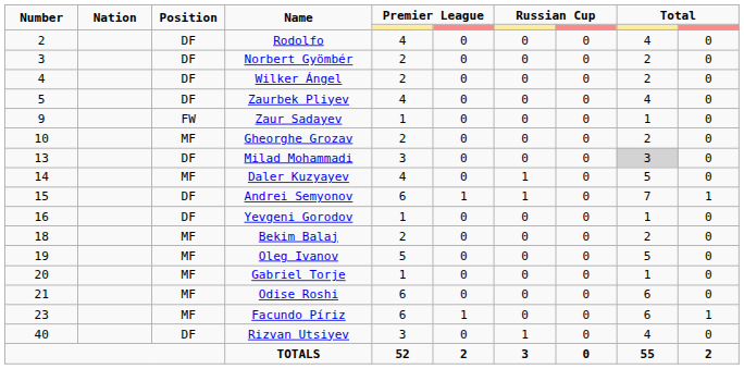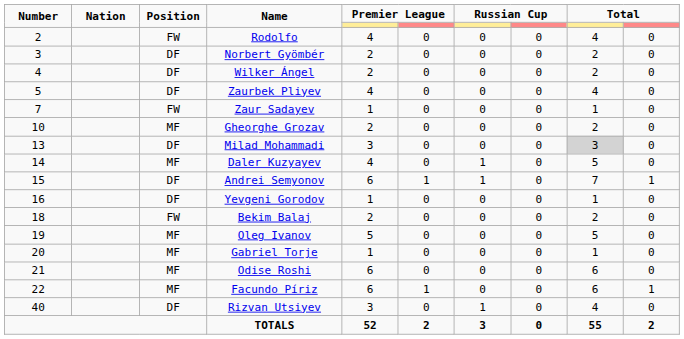 <table class="wikitable" style="font-size: 100%; text-align: center;">
 <tr>
 <td rowspan="2" width="10%" align="center"><strong>Number</strong></td>
 <td rowspan="2" width="10%" align="center"><strong>Nation</strong></td>
 <td rowspan="2" width="10%" align="center"><strong>Position</strong></td>
 <td rowspan="2" width="20%" align="center"><strong>Name</strong></td>
 <td colspan="2" align="center"><strong>Premier League</strong></td>
 <td colspan="2" align="center"><strong>Russian Cup</strong></td>
 <td colspan="2" align="center"><strong>Total</strong></td>
 </tr>
 <tr>
 <th width=60 style="background: #FFEE99"></th>
 <th width=60 style="background: #FF8888"></th>
 <th width=60 style="background: #FFEE99"></th>
 <th width=60 style="background: #FF8888"></th>
 <th width=60 style="background: #FFEE99"></th>
 <th width=60 style="background: #FF8888"></th>
 </tr>
 <tr>
 <td>2</td>
 <td></td>
-<td>DF</td>
+<td>FW</td>
 <td><a href='#'>Rodolfo</a></td>
 <td>4</td>
 <td>0</td>
 <td>0</td>
 <td>0</td>
 <td>4</td>
 <td>0</td>
 </tr>
 <tr>
 <td>3</td>
 <td></td>
 <td>DF</td>
 <td><a href='#'>Norbert Gyömbér</a></td>
 <td>2</td>
 <td>0</td>
 <td>0</td>
 <td>0</td>
 <td>2</td>
 <td>0</td>
 </tr>
 <tr>
 <td>4</td>
 <td></td>
 <td>DF</td>
 <td><a href='#'>Wilker Ángel</a></td>
 <td>2</td>
 <td>0</td>
 <td>0</td>
 <td>0</td>
 <td>2</td>
 <td>0</td>
 </tr>
 <tr>
 <td>5</td>
 <td></td>
 <td>DF</td>
 <td><a href='#'>Zaurbek Pliyev</a></td>
 <td>4</td>
 <td>0</td>
 <td>0</td>
 <td>0</td>
 <td>4</td>
 <td>0</td>
 </tr>
 <tr>
-<td>9</td>
+<td>7</td>
 <td></td>
 <td>FW</td>
 <td><a href='#'>Zaur Sadayev</a></td>
 <td>1</td>
 <td>0</td>
 <td>0</td>
 <td>0</td>
 <td>1</td>
 <td>0</td>
 </tr>
 <tr>
 <td>10</td>
 <td></td>
 <td>MF</td>
 <td><a href='#'>Gheorghe Grozav</a></td>
 <td>2</td>
 <td>0</td>
 <td>0</td>
 <td>0</td>
 <td>2</td>
 <td>0</td>
 </tr>
 <tr>
 <td>13</td>
 <td></td>
 <td>DF</td>
 <td><a href='#'>Milad Mohammadi</a></td>
 <td>3</td>
 <td>0</td>
 <td>0</td>
 <td>0</td>
 <td style="background: lightgrey;">3</td>
 <td>0</td>
 </tr>
 <tr>
 <td>14</td>
 <td></td>
 <td>MF</td>
 <td><a href='#'>Daler Kuzyayev</a></td>
 <td>4</td>
 <td>0</td>
 <td>1</td>
 <td>0</td>
 <td>5</td>
 <td>0</td>
 </tr>
 <tr>
 <td>15</td>
 <td></td>
 <td>DF</td>
 <td><a href='#'>Andrei Semyonov</a></td>
 <td>6</td>
 <td>1</td>
 <td>1</td>
 <td>0</td>
 <td>7</td>
 <td>1</td>
 </tr>
 <tr>
 <td>16</td>
 <td></td>
 <td>DF</td>
 <td><a href='#'>Yevgeni Gorodov</a></td>
 <td>1</td>
 <td>0</td>
 <td>0</td>
 <td>0</td>
 <td>1</td>
 <td>0</td>
 </tr>
 <tr>
 <td>18</td>
 <td></td>
-<td>MF</td>
+<td>FW</td>
 <td><a href='#'>Bekim Balaj</a></td>
 <td>2</td>
 <td>0</td>
 <td>0</td>
 <td>0</td>
 <td>2</td>
 <td>0</td>
 </tr>
 <tr>
 <td>19</td>
 <td></td>
 <td>MF</td>
 <td><a href='#'>Oleg Ivanov</a></td>
 <td>5</td>
 <td>0</td>
 <td>0</td>
 <td>0</td>
 <td>5</td>
 <td>0</td>
 </tr>
 <tr>
 <td>20</td>
 <td></td>
 <td>MF</td>
 <td><a href='#'>Gabriel Torje</a></td>
 <td>1</td>
 <td>0</td>
 <td>0</td>
 <td>0</td>
 <td>1</td>
 <td>0</td>
 </tr>
 <tr>
 <td>21</td>
 <td></td>
 <td>MF</td>
 <td><a href='#'>Odise Roshi</a></td>
 <td>6</td>
 <td>0</td>
 <td>0</td>
 <td>0</td>
 <td>6</td>
 <td>0</td>
 </tr>
 <tr>
-<td>23</td>
+<td>22</td>
 <td></td>
 <td>MF</td>
 <td><a href='#'>Facundo Píriz</a></td>
 <td>6</td>
 <td>1</td>
 <td>0</td>
 <td>0</td>
 <td>6</td>
 <td>1</td>
 </tr>
 <tr>
 <td>40</td>
 <td></td>
 <td>DF</td>
 <td><a href='#'>Rizvan Utsiyev</a></td>
 <td>3</td>
 <td>0</td>
 <td>1</td>
 <td>0</td>
 <td>4</td>
 <td>0</td>
 </tr>
 <tr>
 <td colspan="3"></td>
 <td><strong>TOTALS</strong></td>
 <td><strong>52</strong></td>
 <td><strong>2</strong></td>
 <td><strong>3</strong></td>
 <td><strong>0</strong></td>
 <td><strong>55</strong></td>
 <td><strong>2</strong></td>
 </tr>
 </table>
